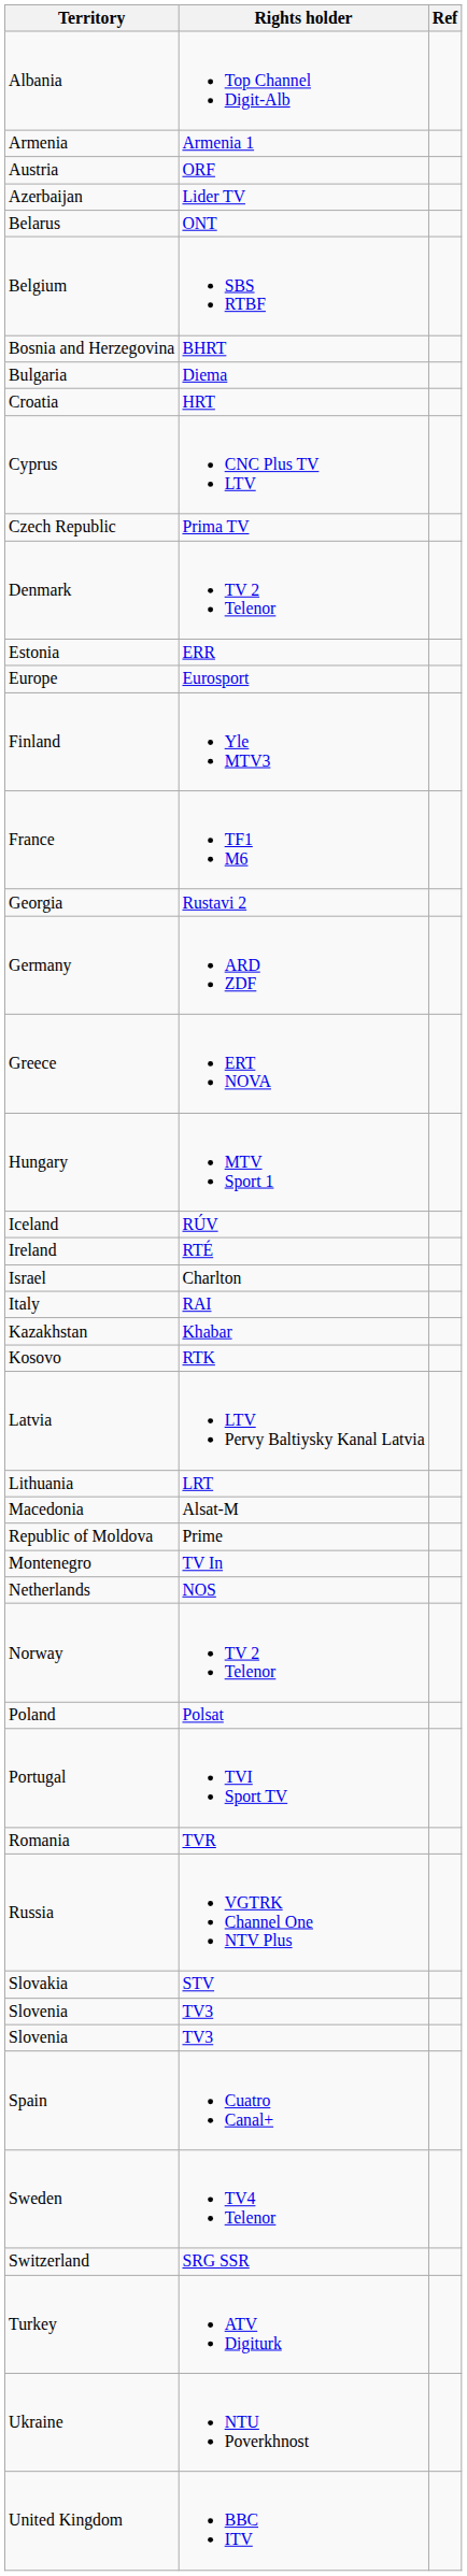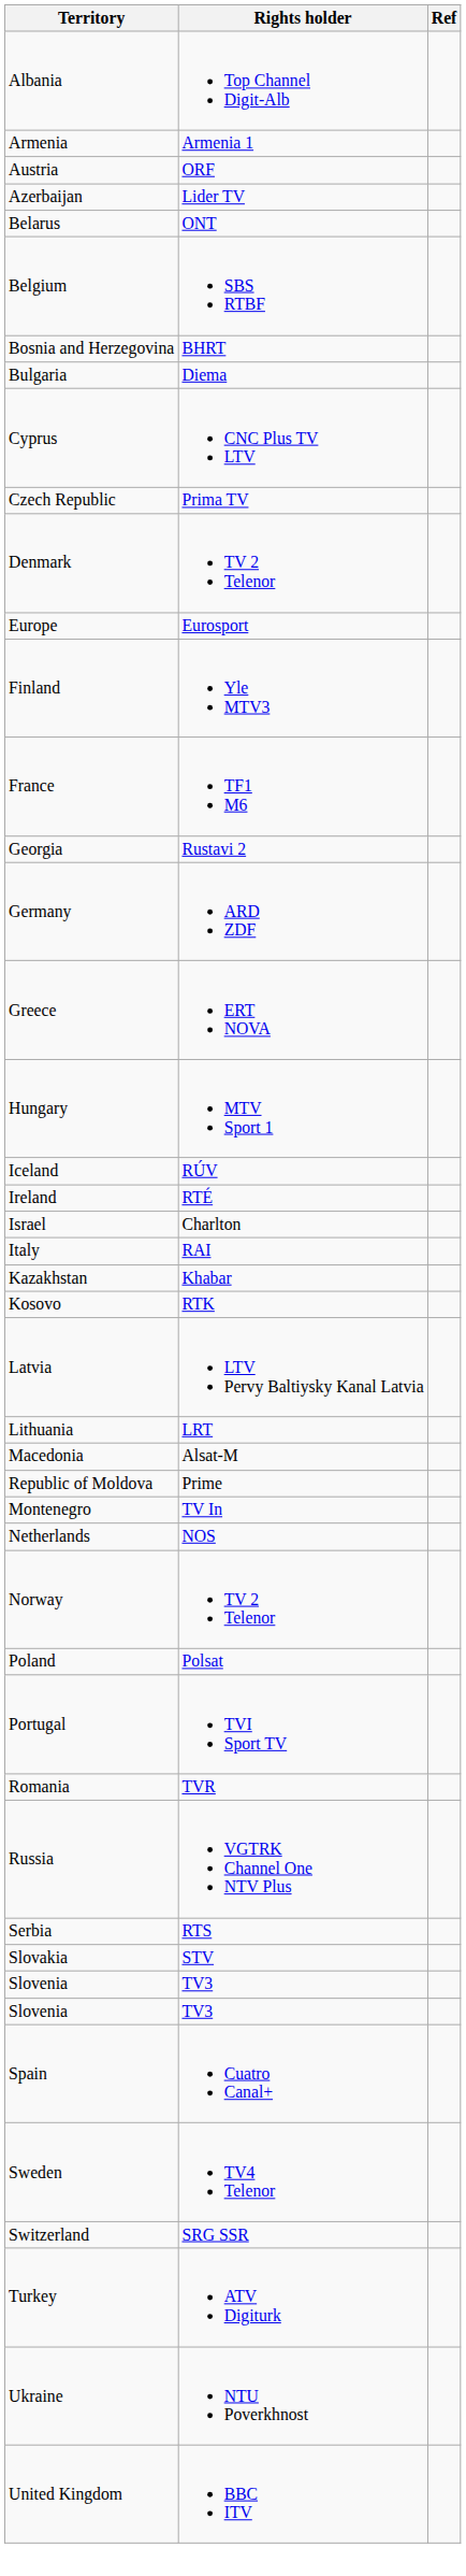 <table class="wikitable">
 <tr>
 <th>Territory</th>
 <th>Rights holder</th>
 <th>Ref</th>
 </tr>
 <tr>
 <td>Albania</td>
 <td><br><ul><li><a href='#'>Top Channel</a></li><li><a href='#'>Digit-Alb</a></li></ul></td>
 <td></td>
 </tr>
 <tr>
 <td>Armenia</td>
 <td><a href='#'>Armenia 1</a></td>
 <td></td>
 </tr>
 <tr>
 <td>Austria</td>
 <td><a href='#'>ORF</a></td>
 <td></td>
 </tr>
 <tr>
 <td>Azerbaijan</td>
 <td><a href='#'>Lider TV</a></td>
 <td></td>
 </tr>
 <tr>
 <td>Belarus</td>
 <td><a href='#'>ONT</a></td>
 <td></td>
 </tr>
 <tr>
 <td>Belgium</td>
 <td><br><ul><li><a href='#'>SBS</a></li><li><a href='#'>RTBF</a></li></ul></td>
 <td></td>
 </tr>
 <tr>
 <td>Bosnia and Herzegovina</td>
 <td><a href='#'>BHRT</a></td>
 <td></td>
 </tr>
 <tr>
 <td>Bulgaria</td>
 <td><a href='#'>Diema</a></td>
 <td></td>
 </tr>
 <tr>
-<td>Croatia</td>
-<td><a href='#'>HRT</a></td>
-<td></td>
-</tr>
-<tr>
 <td>Cyprus</td>
 <td><br><ul><li><a href='#'>CNC Plus TV</a></li><li><a href='#'>LTV</a></li></ul></td>
 <td></td>
 </tr>
 <tr>
 <td>Czech Republic</td>
 <td><a href='#'>Prima TV</a></td>
 <td></td>
 </tr>
 <tr>
 <td>Denmark</td>
 <td><br><ul><li><a href='#'>TV 2</a></li><li><a href='#'>Telenor</a></li></ul></td>
-<td></td>
-</tr>
-<tr>
-<td>Estonia</td>
-<td><a href='#'>ERR</a></td>
 <td></td>
 </tr>
 <tr>
 <td>Europe</td>
 <td><a href='#'>Eurosport</a></td>
 <td></td>
 </tr>
 <tr>
 <td>Finland</td>
 <td><br><ul><li><a href='#'>Yle</a></li><li><a href='#'>MTV3</a></li></ul></td>
 <td></td>
 </tr>
 <tr>
 <td>France</td>
 <td><br><ul><li><a href='#'>TF1</a></li><li><a href='#'>M6</a></li></ul></td>
 <td></td>
 </tr>
 <tr>
 <td>Georgia</td>
 <td><a href='#'>Rustavi 2</a></td>
 <td></td>
 </tr>
 <tr>
 <td>Germany</td>
 <td><br><ul><li><a href='#'>ARD</a></li><li><a href='#'>ZDF</a></li></ul></td>
 <td></td>
 </tr>
 <tr>
 <td>Greece</td>
 <td><br><ul><li><a href='#'>ERT</a></li><li><a href='#'>NOVA</a></li></ul></td>
 <td></td>
 </tr>
 <tr>
 <td>Hungary</td>
 <td><br><ul><li><a href='#'>MTV</a></li><li><a href='#'>Sport 1</a></li></ul></td>
 <td></td>
 </tr>
 <tr>
 <td>Iceland</td>
 <td><a href='#'>RÚV</a></td>
 <td></td>
 </tr>
 <tr>
 <td>Ireland</td>
 <td><a href='#'>RTÉ</a></td>
 <td></td>
 </tr>
 <tr>
 <td>Israel</td>
 <td>Charlton</td>
 <td></td>
 </tr>
 <tr>
 <td>Italy</td>
 <td><a href='#'>RAI</a></td>
 <td></td>
 </tr>
 <tr>
 <td>Kazakhstan</td>
 <td><a href='#'>Khabar</a></td>
 <td></td>
 </tr>
 <tr>
 <td>Kosovo</td>
 <td><a href='#'>RTK</a></td>
 <td></td>
 </tr>
 <tr>
 <td>Latvia</td>
 <td><br><ul><li><a href='#'>LTV</a></li><li>Pervy Baltiysky Kanal Latvia</li></ul></td>
 <td></td>
 </tr>
 <tr>
 <td>Lithuania</td>
 <td><a href='#'>LRT</a></td>
 <td></td>
 </tr>
 <tr>
 <td>Macedonia</td>
 <td>Alsat-M</td>
 <td></td>
 </tr>
 <tr>
 <td>Republic of Moldova</td>
 <td>Prime</td>
 <td></td>
 </tr>
 <tr>
 <td>Montenegro</td>
 <td><a href='#'>TV In</a></td>
 <td></td>
 </tr>
 <tr>
 <td>Netherlands</td>
 <td><a href='#'>NOS</a></td>
 <td></td>
 </tr>
 <tr>
 <td>Norway</td>
 <td><br><ul><li><a href='#'>TV 2</a></li><li><a href='#'>Telenor</a></li></ul></td>
 <td></td>
 </tr>
 <tr>
 <td>Poland</td>
 <td><a href='#'>Polsat</a></td>
 <td></td>
 </tr>
 <tr>
 <td>Portugal</td>
 <td><br><ul><li><a href='#'>TVI</a></li><li><a href='#'>Sport TV</a></li></ul></td>
 <td></td>
 </tr>
 <tr>
 <td>Romania</td>
 <td><a href='#'>TVR</a></td>
 <td></td>
 </tr>
 <tr>
 <td>Russia</td>
 <td><br><ul><li><a href='#'>VGTRK</a></li><li><a href='#'>Channel One</a></li><li><a href='#'>NTV Plus</a></li></ul></td>
 <td></td>
 </tr>
 <tr>
+<td>Serbia</td>
+<td><a href='#'>RTS</a></td>
+<td></td>
+</tr>
+<tr>
 <td>Slovakia</td>
 <td><a href='#'>STV</a></td>
 <td></td>
 </tr>
 <tr>
 <td>Slovenia</td>
 <td><a href='#'>TV3</a></td>
 <td></td>
 </tr>
 <tr>
 <td>Slovenia</td>
 <td><a href='#'>TV3</a></td>
 <td></td>
 </tr>
 <tr>
 <td>Spain</td>
 <td><br><ul><li><a href='#'>Cuatro</a></li><li><a href='#'>Canal+</a></li></ul></td>
 <td></td>
 </tr>
 <tr>
 <td>Sweden</td>
 <td><br><ul><li><a href='#'>TV4</a></li><li><a href='#'>Telenor</a></li></ul></td>
 <td></td>
 </tr>
 <tr>
 <td>Switzerland</td>
 <td><a href='#'>SRG SSR</a></td>
 <td></td>
 </tr>
 <tr>
 <td>Turkey</td>
 <td><br><ul><li><a href='#'>ATV</a></li><li><a href='#'>Digiturk</a></li></ul></td>
 <td></td>
 </tr>
 <tr>
 <td>Ukraine</td>
 <td><br><ul><li><a href='#'>NTU</a></li><li>Poverkhnost</li></ul></td>
 <td></td>
 </tr>
 <tr>
 <td>United Kingdom</td>
 <td><br><ul><li><a href='#'>BBC</a></li><li><a href='#'>ITV</a></li></ul></td>
 <td></td>
 </tr>
 </table>
